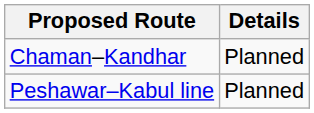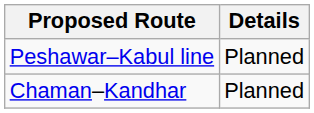 <table class="wikitable">
 <tr>
 <th>Proposed Route</th>
 <th>Details</th>
 </tr>
 <tr>
+<td><a href='#'>Peshawar–Kabul line</a></td>
+<td>Planned</td>
+</tr>
+<tr>
 <td><a href='#'>Chaman</a>–<a href='#'>Kandhar</a></td>
 <td>Planned</td>
 </tr>
-<tr>
-<td><a href='#'>Peshawar–Kabul line</a></td>
-<td>Planned</td>
-</tr>
 </table>
